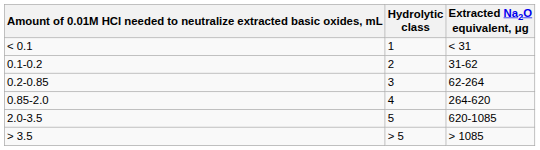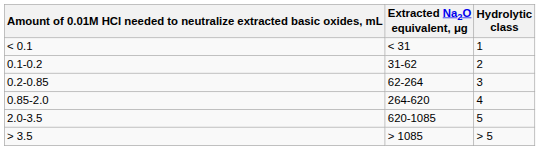 <table class="wikitable">
 <tr>
 <th>Amount of 0.01M HCl needed to neutralize extracted basic oxides, mL</th>
+<th>Extracted <a href='#'>Na<sub>2</sub>O</a><br>equivalent, μg</th>
 <th>Hydrolytic<br>class</th>
-<th>Extracted <a href='#'>Na<sub>2</sub>O</a><br>equivalent, μg</th>
 </tr>
 <tr>
 <td>< 0.1</td>
+<td>< 31</td>
 <td>1</td>
-<td>< 31</td>
 </tr>
 <tr>
 <td>0.1-0.2</td>
+<td>31-62</td>
 <td>2</td>
-<td>31-62</td>
 </tr>
 <tr>
 <td>0.2-0.85</td>
+<td>62-264</td>
 <td>3</td>
-<td>62-264</td>
 </tr>
 <tr>
 <td>0.85-2.0</td>
+<td>264-620</td>
 <td>4</td>
-<td>264-620</td>
 </tr>
 <tr>
 <td>2.0-3.5</td>
+<td>620-1085</td>
 <td>5</td>
-<td>620-1085</td>
 </tr>
 <tr>
 <td>> 3.5</td>
+<td>> 1085</td>
 <td>> 5</td>
-<td>> 1085</td>
 </tr>
 </table>
